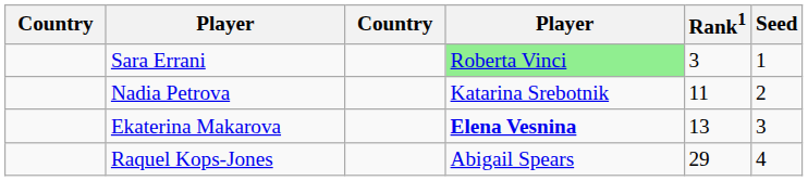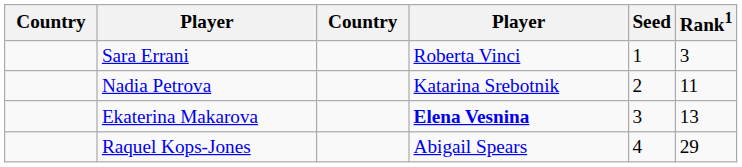 <table class="sortable wikitable">
 <tr>
 <th width="70">Country</th>
 <th width="175">Player</th>
 <th width="70">Country</th>
 <th width="175">Player</th>
+<th>Seed</th>
 <th>Rank<sup>1</sup></th>
-<th>Seed</th>
 </tr>
 <tr>
 <td></td>
 <td><a href='#'>Sara Errani</a></td>
 <td></td>
-<td style="background: lightgreen;"><a href='#'>Roberta Vinci</a></td>
+<td><a href='#'>Roberta Vinci</a></td>
+<td>1</td>
 <td>3</td>
-<td>1</td>
 </tr>
 <tr>
 <td></td>
 <td><a href='#'>Nadia Petrova</a></td>
 <td></td>
 <td><a href='#'>Katarina Srebotnik</a></td>
+<td>2</td>
 <td>11</td>
-<td>2</td>
 </tr>
 <tr>
 <td></td>
 <td><a href='#'>Ekaterina Makarova</a></td>
 <td></td>
 <td><strong><a href='#'>Elena Vesnina</a></strong></td>
+<td>3</td>
 <td>13</td>
-<td>3</td>
 </tr>
 <tr>
 <td></td>
 <td><a href='#'>Raquel Kops-Jones</a></td>
 <td></td>
 <td><a href='#'>Abigail Spears</a></td>
+<td>4</td>
 <td>29</td>
-<td>4</td>
 </tr>
 </table>
